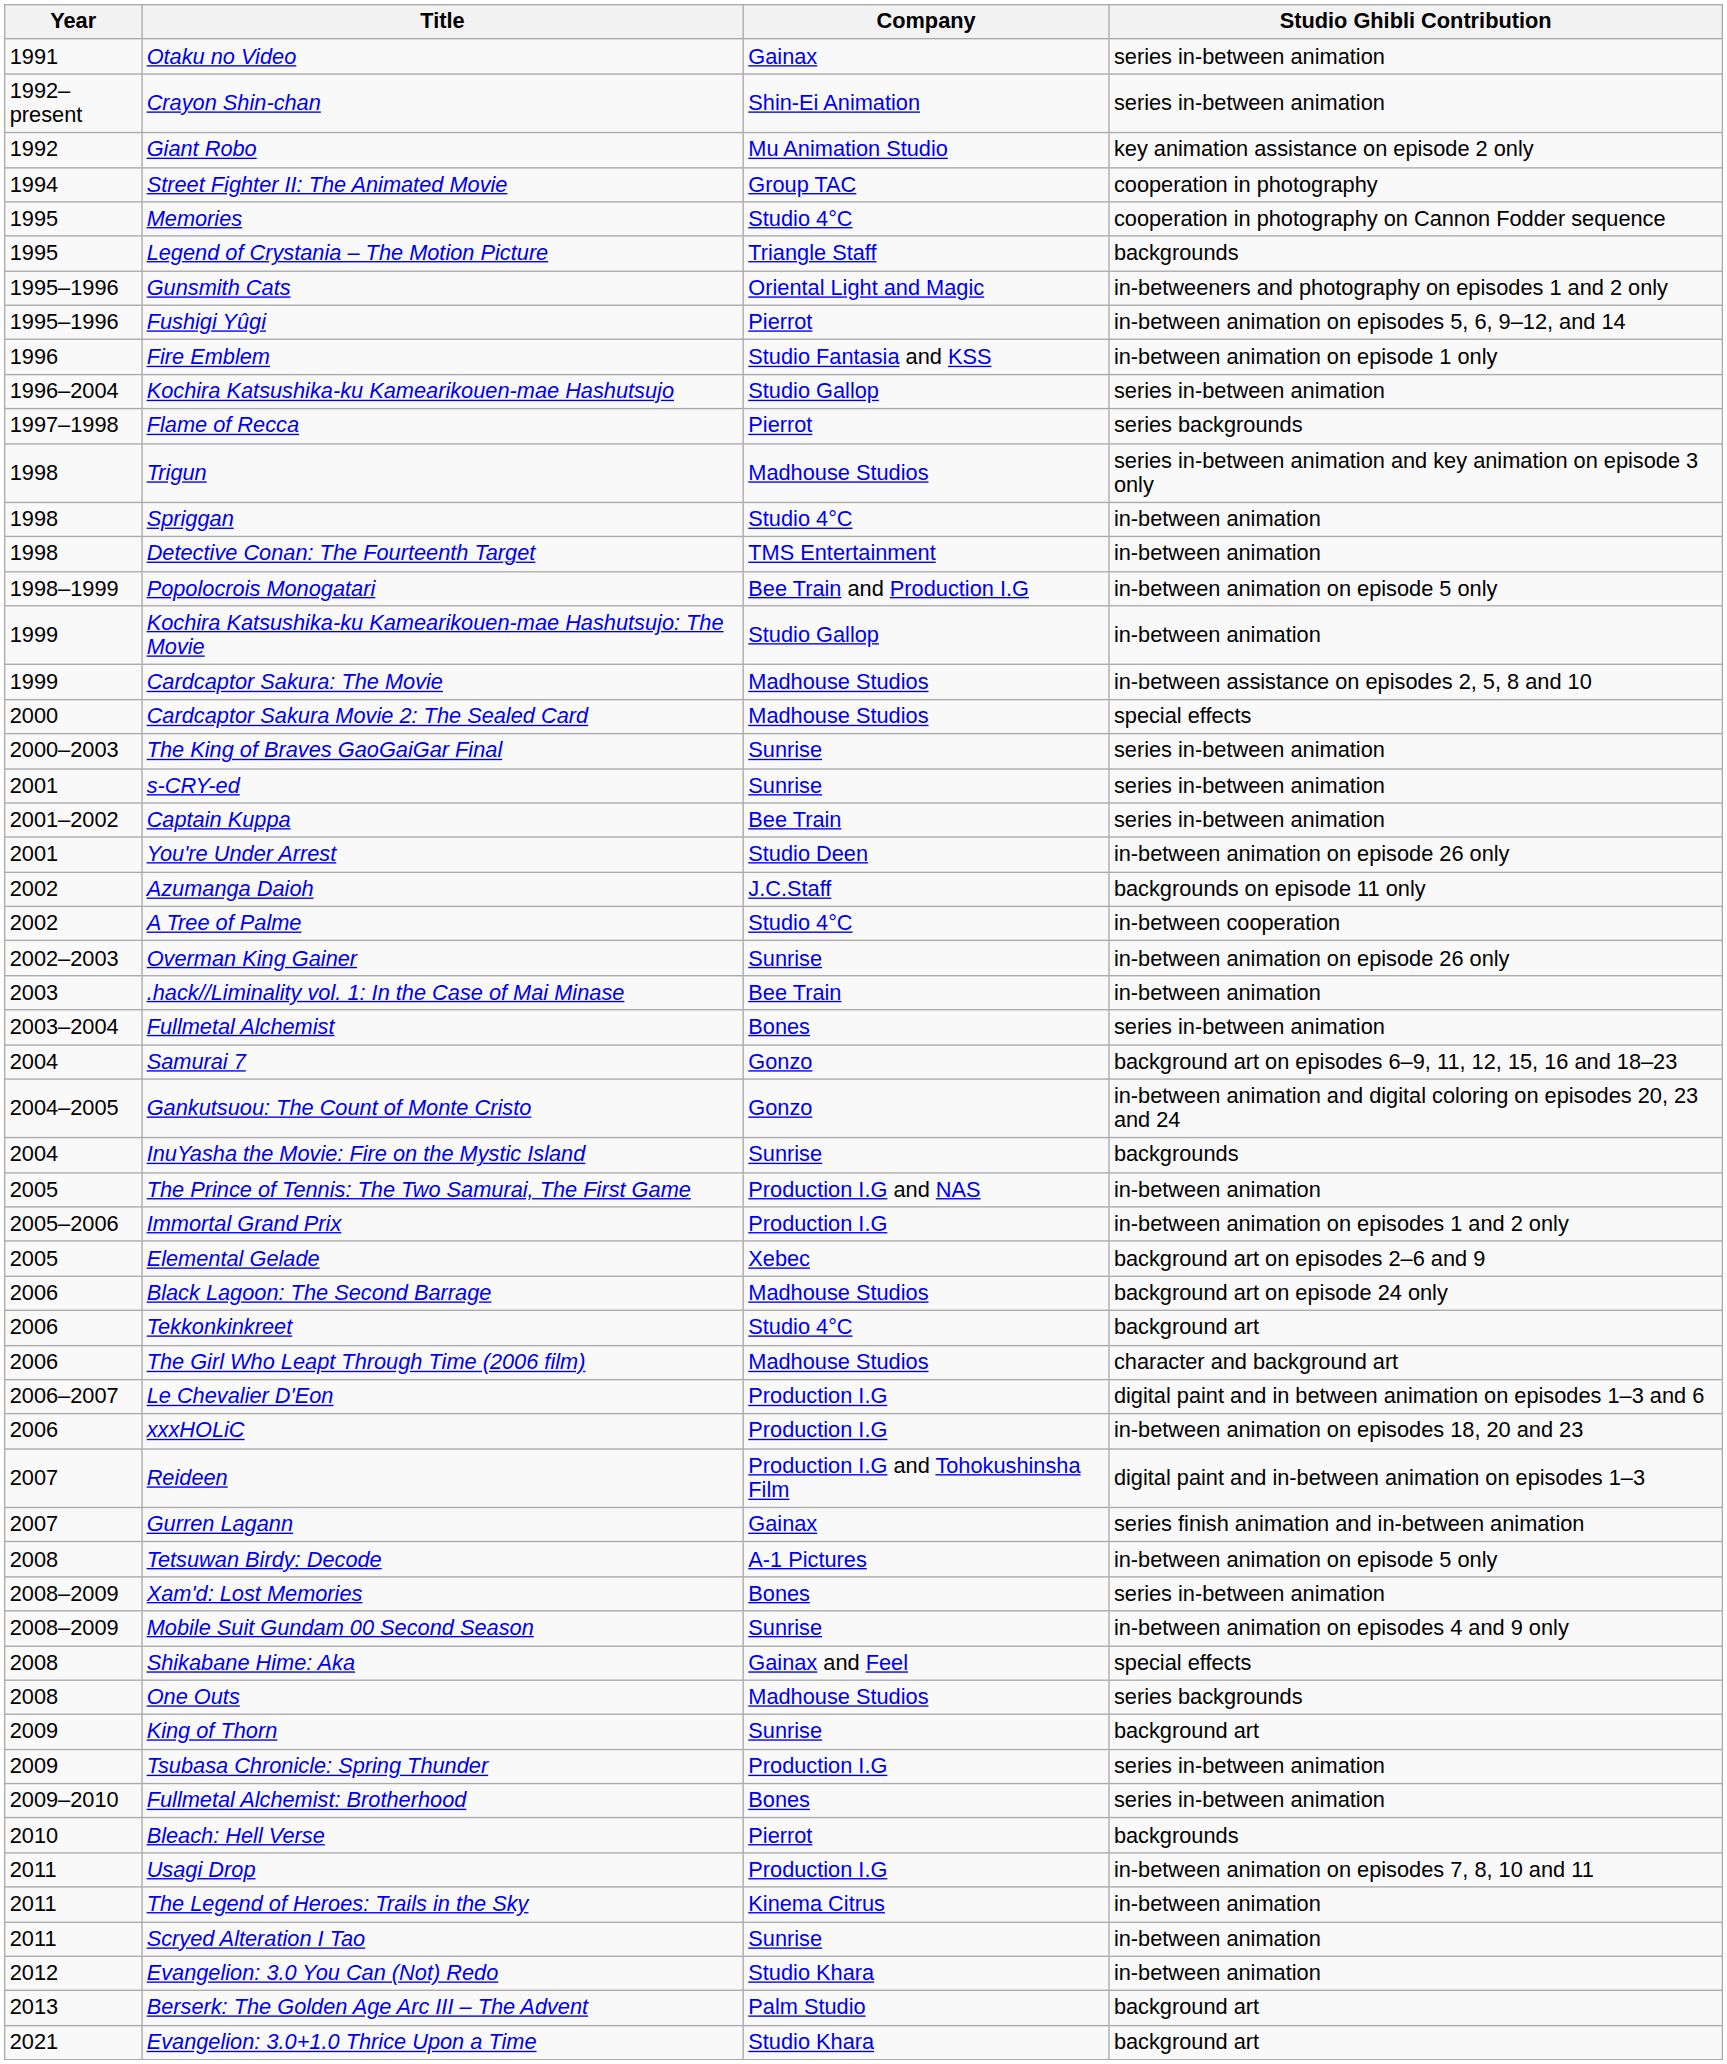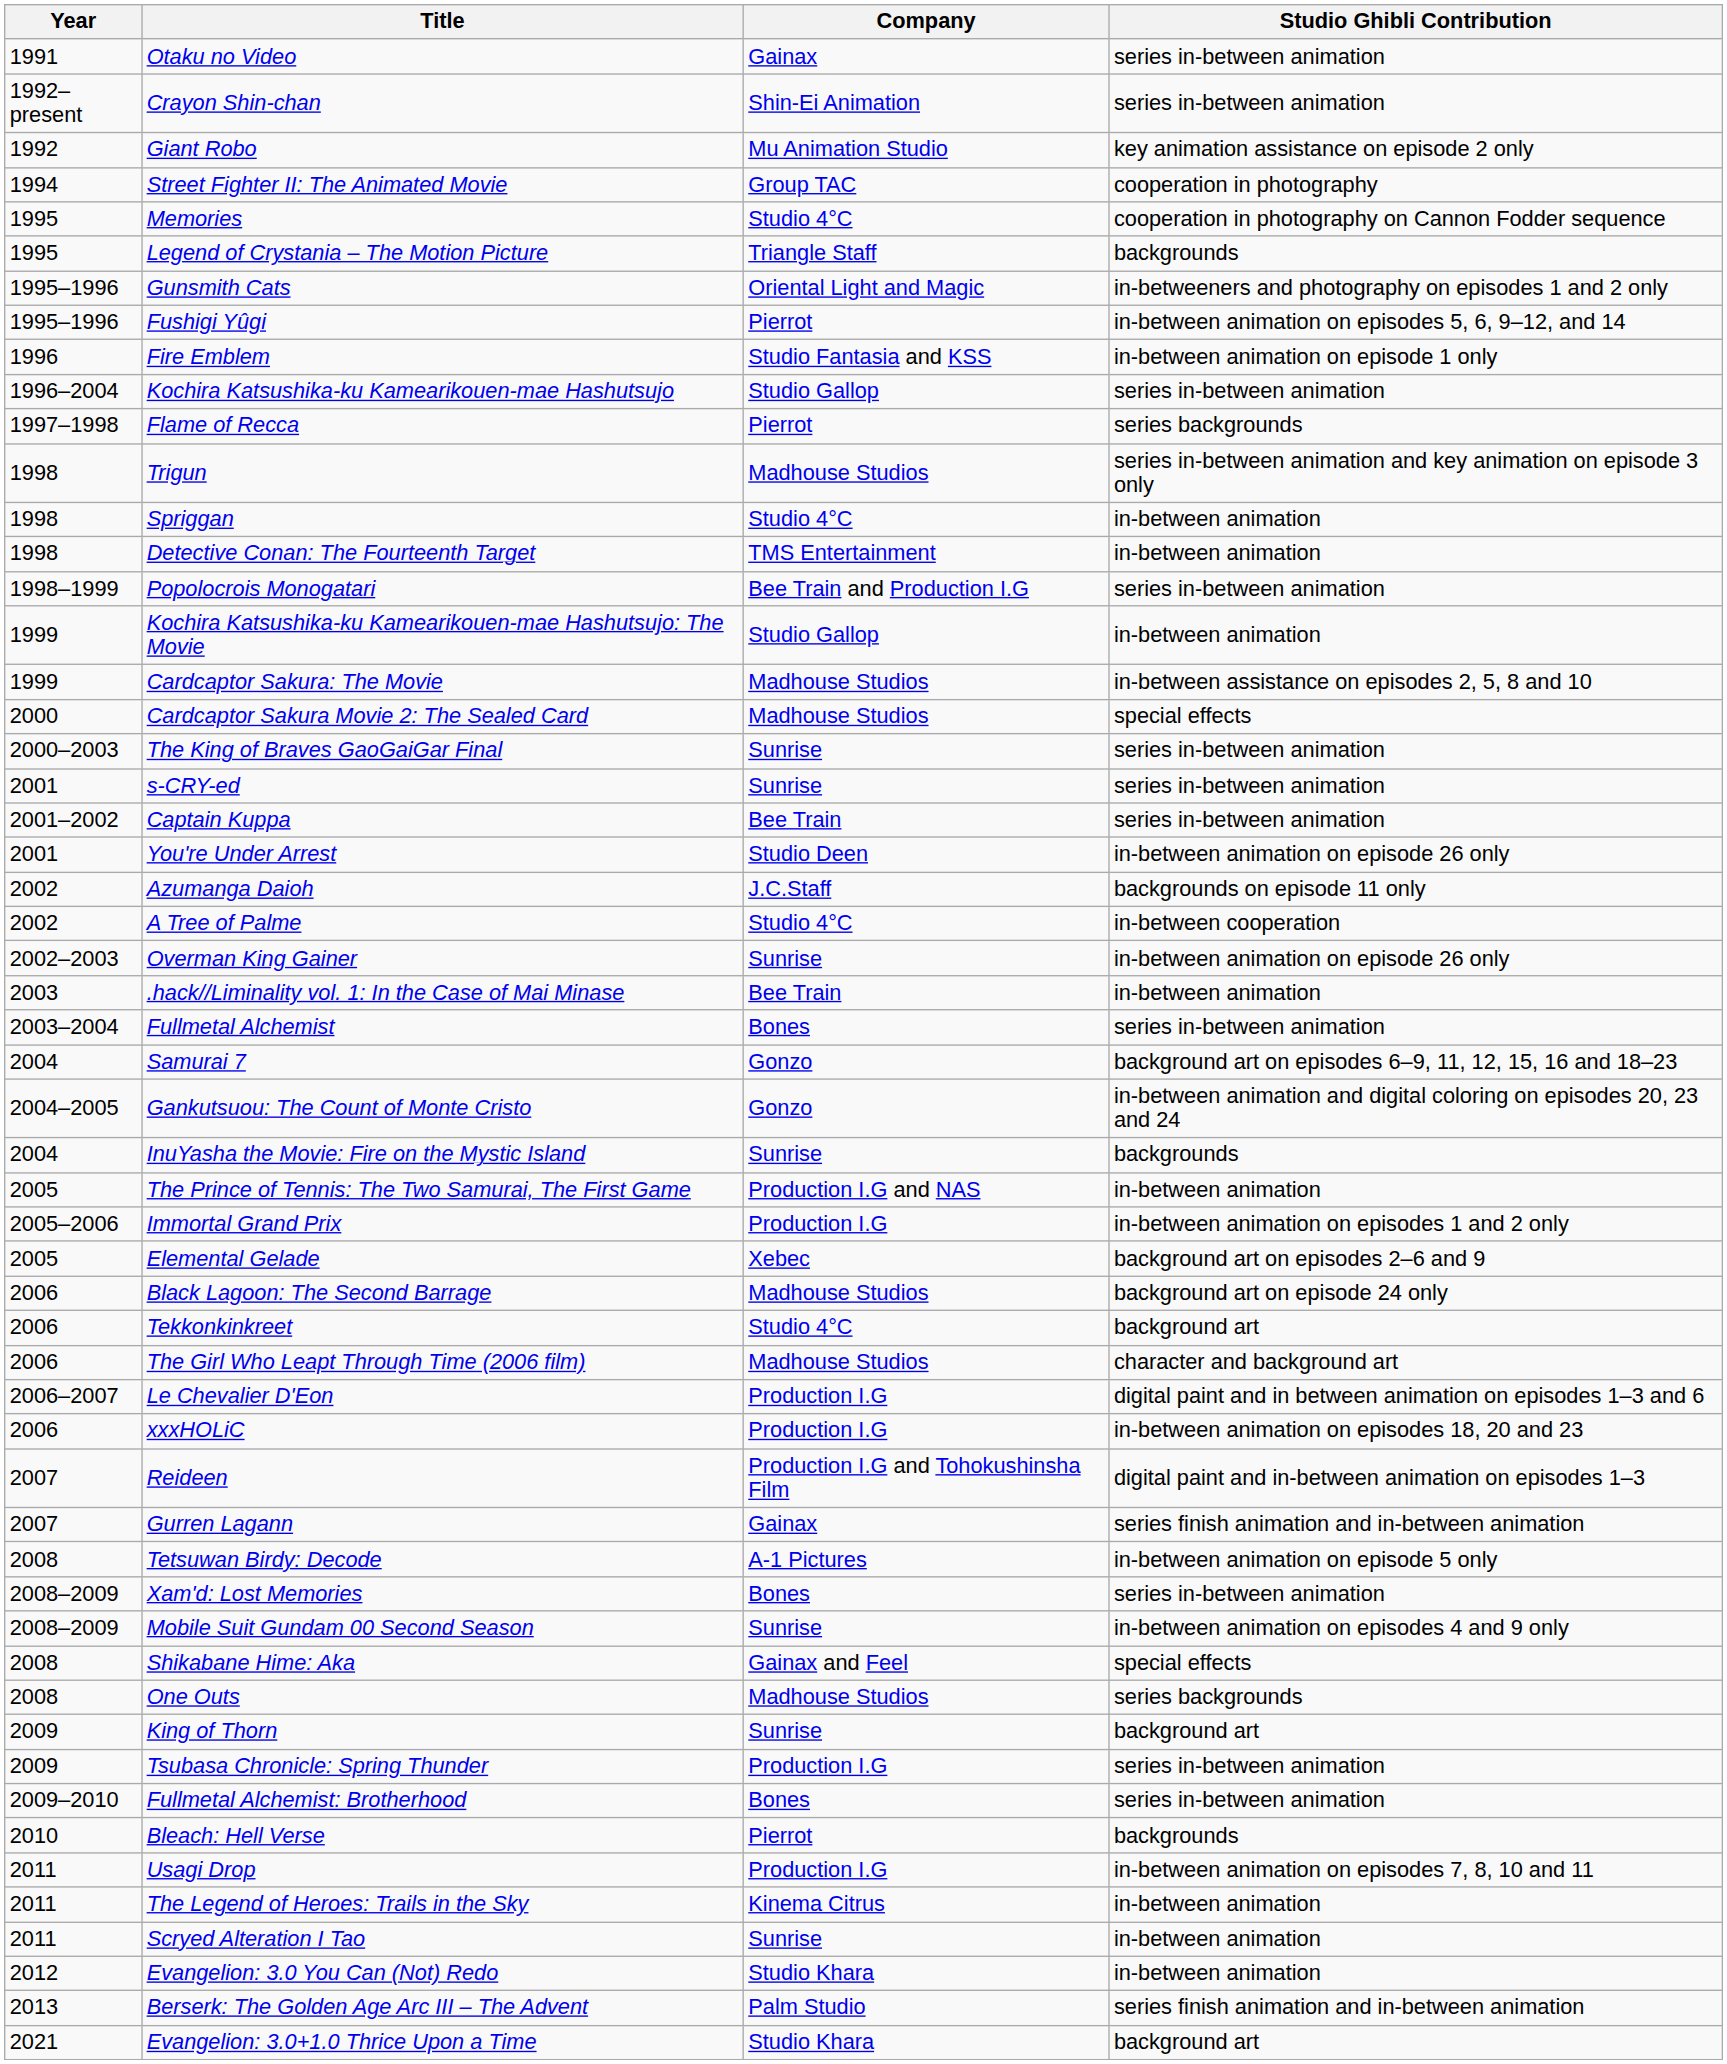 <table class="wikitable sortable" style="width:100%;">
 <tr>
 <th data-sort-type="number">Year</th>
 <th data-sort-type="text">Title</th>
 <th data-sort-type="text">Company</th>
 <th data-sort-type="text">Studio Ghibli Contribution</th>
 </tr>
 <tr>
 <td>1991</td>
 <td><em><a href='#'>Otaku no Video</a></em></td>
 <td><a href='#'>Gainax</a></td>
 <td>series in-between animation</td>
 </tr>
 <tr>
 <td>1992–present</td>
 <td><em><a href='#'>Crayon Shin-chan</a></em></td>
 <td><a href='#'>Shin-Ei Animation</a></td>
 <td>series in-between animation</td>
 </tr>
 <tr>
 <td>1992</td>
 <td><em><a href='#'>Giant Robo</a></em></td>
 <td><a href='#'>Mu Animation Studio</a></td>
 <td>key animation assistance on episode 2 only</td>
 </tr>
 <tr>
 <td>1994</td>
 <td><em><a href='#'>Street Fighter II: The Animated Movie</a></em></td>
 <td><a href='#'>Group TAC</a></td>
 <td>cooperation in photography</td>
 </tr>
 <tr>
 <td>1995</td>
 <td><em><a href='#'>Memories</a></em></td>
 <td><a href='#'>Studio 4°C</a></td>
 <td>cooperation in photography on Cannon Fodder sequence</td>
 </tr>
 <tr>
 <td>1995</td>
 <td><em><a href='#'>Legend of Crystania – The Motion Picture</a></em></td>
 <td><a href='#'>Triangle Staff</a></td>
 <td>backgrounds</td>
 </tr>
 <tr>
 <td>1995–1996</td>
 <td><em><a href='#'>Gunsmith Cats</a></em></td>
 <td><a href='#'>Oriental Light and Magic</a></td>
 <td>in-betweeners and photography on episodes 1 and 2 only</td>
 </tr>
 <tr>
 <td>1995–1996</td>
 <td><em><a href='#'>Fushigi Yûgi</a></em></td>
 <td data-sort-value="Pierrot"><a href='#'>Pierrot</a></td>
 <td>in-between animation on episodes 5, 6, 9–12, and 14</td>
 </tr>
 <tr>
 <td>1996</td>
 <td><em><a href='#'>Fire Emblem</a></em></td>
 <td><a href='#'>Studio Fantasia</a> and <a href='#'>KSS</a></td>
 <td>in-between animation on episode 1 only</td>
 </tr>
 <tr>
 <td>1996–2004</td>
 <td><em><a href='#'>Kochira Katsushika-ku Kamearikouen-mae Hashutsujo</a></em></td>
 <td data-sort-value="Gallop"><a href='#'>Studio Gallop</a></td>
 <td>series in-between animation</td>
 </tr>
 <tr>
 <td>1997–1998</td>
 <td><em><a href='#'>Flame of Recca</a></em></td>
 <td data-sort-value="Pierrot"><a href='#'>Pierrot</a></td>
 <td>series backgrounds</td>
 </tr>
 <tr>
 <td>1998</td>
 <td><em><a href='#'>Trigun</a></em></td>
 <td><a href='#'>Madhouse Studios</a></td>
 <td>series in-between animation and key animation on episode 3 only</td>
 </tr>
 <tr>
 <td>1998</td>
 <td><em><a href='#'>Spriggan</a></em></td>
 <td><a href='#'>Studio 4°C</a></td>
 <td>in-between animation</td>
 </tr>
 <tr>
 <td>1998</td>
 <td><em><a href='#'>Detective Conan: The Fourteenth Target</a></em></td>
 <td><a href='#'>TMS Entertainment</a></td>
 <td>in-between animation</td>
 </tr>
 <tr>
 <td>1998–1999</td>
 <td><em><a href='#'>Popolocrois Monogatari</a></em></td>
 <td><a href='#'>Bee Train</a> and <a href='#'>Production I.G</a></td>
-<td>in-between animation on episode 5 only</td>
+<td>series in-between animation</td>
 </tr>
 <tr>
 <td>1999</td>
 <td><em><a href='#'>Kochira Katsushika-ku Kamearikouen-mae Hashutsujo: The Movie</a></em></td>
 <td data-sort-value="Gallop"><a href='#'>Studio Gallop</a></td>
 <td>in-between animation</td>
 </tr>
 <tr>
 <td>1999</td>
 <td><em><a href='#'>Cardcaptor Sakura: The Movie</a></em></td>
 <td><a href='#'>Madhouse Studios</a></td>
 <td>in-between assistance on episodes 2, 5, 8 and 10</td>
 </tr>
 <tr>
 <td>2000</td>
 <td><em><a href='#'>Cardcaptor Sakura Movie 2: The Sealed Card</a></em></td>
 <td><a href='#'>Madhouse Studios</a></td>
 <td>special effects</td>
 </tr>
 <tr>
 <td>2000–2003</td>
 <td><em><a href='#'>The King of Braves GaoGaiGar Final</a></em></td>
 <td><a href='#'>Sunrise</a></td>
 <td>series in-between animation</td>
 </tr>
 <tr>
 <td>2001</td>
 <td><em><a href='#'>s-CRY-ed</a></em></td>
 <td><a href='#'>Sunrise</a></td>
 <td>series in-between animation</td>
 </tr>
 <tr>
 <td>2001–2002</td>
 <td><em><a href='#'>Captain Kuppa</a></em></td>
 <td><a href='#'>Bee Train</a></td>
 <td>series in-between animation</td>
 </tr>
 <tr>
 <td>2001</td>
 <td><em><a href='#'>You're Under Arrest</a></em></td>
 <td><a href='#'>Studio Deen</a></td>
 <td>in-between animation on episode 26 only</td>
 </tr>
 <tr>
 <td>2002</td>
 <td><em><a href='#'>Azumanga Daioh</a></em></td>
 <td><a href='#'>J.C.Staff</a></td>
 <td>backgrounds on episode 11 only</td>
 </tr>
 <tr>
 <td>2002</td>
 <td><em><a href='#'>A Tree of Palme</a></em></td>
 <td><a href='#'>Studio 4°C</a></td>
 <td>in-between cooperation</td>
 </tr>
 <tr>
 <td>2002–2003</td>
 <td><em><a href='#'>Overman King Gainer</a></em></td>
 <td><a href='#'>Sunrise</a></td>
 <td>in-between animation on episode 26 only</td>
 </tr>
 <tr>
 <td>2003</td>
 <td><em><a href='#'>.hack//Liminality vol. 1: In the Case of Mai Minase</a></em></td>
 <td><a href='#'>Bee Train</a></td>
 <td>in-between animation</td>
 </tr>
 <tr>
 <td>2003–2004</td>
 <td><em><a href='#'>Fullmetal Alchemist</a></em></td>
 <td><a href='#'>Bones</a></td>
 <td>series in-between animation</td>
 </tr>
 <tr>
 <td>2004</td>
 <td><em><a href='#'>Samurai 7</a></em></td>
 <td><a href='#'>Gonzo</a></td>
 <td>background art on episodes 6–9, 11, 12, 15, 16 and 18–23</td>
 </tr>
 <tr>
 <td>2004–2005</td>
 <td><em><a href='#'>Gankutsuou: The Count of Monte Cristo</a></em></td>
 <td><a href='#'>Gonzo</a></td>
 <td>in-between animation and digital coloring on episodes 20, 23 and 24</td>
 </tr>
 <tr>
 <td>2004</td>
 <td><em><a href='#'>InuYasha the Movie: Fire on the Mystic Island</a></em></td>
 <td><a href='#'>Sunrise</a></td>
 <td>backgrounds</td>
 </tr>
 <tr>
 <td>2005</td>
 <td><em><a href='#'>The Prince of Tennis: The Two Samurai, The First Game</a></em></td>
 <td><a href='#'>Production I.G</a> and <a href='#'>NAS</a></td>
 <td>in-between animation</td>
 </tr>
 <tr>
 <td>2005–2006</td>
 <td><em><a href='#'>Immortal Grand Prix</a></em></td>
 <td><a href='#'>Production I.G</a></td>
 <td>in-between animation on episodes 1 and 2 only</td>
 </tr>
 <tr>
 <td>2005</td>
 <td><em><a href='#'>Elemental Gelade</a></em></td>
 <td><a href='#'>Xebec</a></td>
 <td>background art on episodes 2–6 and 9</td>
 </tr>
 <tr>
 <td>2006</td>
 <td><em><a href='#'>Black Lagoon: The Second Barrage</a></em></td>
 <td><a href='#'>Madhouse Studios</a></td>
 <td>background art on episode 24 only</td>
 </tr>
 <tr>
 <td>2006</td>
 <td><em><a href='#'>Tekkonkinkreet</a></em></td>
 <td><a href='#'>Studio 4°C</a></td>
 <td>background art</td>
 </tr>
 <tr>
 <td>2006</td>
 <td><em><a href='#'>The Girl Who Leapt Through Time (2006 film)</a></em></td>
 <td><a href='#'>Madhouse Studios</a></td>
 <td>character and background art</td>
 </tr>
 <tr>
 <td>2006–2007</td>
 <td><em><a href='#'>Le Chevalier D'Eon</a></em></td>
 <td><a href='#'>Production I.G</a></td>
 <td>digital paint and in between animation on episodes 1–3 and 6</td>
 </tr>
 <tr>
 <td>2006</td>
 <td><em><a href='#'>xxxHOLiC</a></em></td>
 <td><a href='#'>Production I.G</a></td>
 <td>in-between animation on episodes 18, 20 and 23</td>
 </tr>
 <tr>
 <td>2007</td>
 <td><em><a href='#'>Reideen</a></em></td>
 <td><a href='#'>Production I.G</a> and <a href='#'>Tohokushinsha Film</a></td>
 <td>digital paint and in-between animation on episodes 1–3</td>
 </tr>
 <tr>
 <td>2007</td>
 <td><em><a href='#'>Gurren Lagann</a></em></td>
 <td><a href='#'>Gainax</a></td>
 <td>series finish animation and in-between animation</td>
 </tr>
 <tr>
 <td>2008</td>
 <td><em><a href='#'>Tetsuwan Birdy: Decode</a></em></td>
 <td><a href='#'>A-1 Pictures</a></td>
 <td>in-between animation on episode 5 only</td>
 </tr>
 <tr>
 <td>2008–2009</td>
 <td><em><a href='#'>Xam'd: Lost Memories</a></em></td>
 <td><a href='#'>Bones</a></td>
 <td>series in-between animation</td>
 </tr>
 <tr>
 <td>2008–2009</td>
 <td><em><a href='#'>Mobile Suit Gundam 00 Second Season</a></em></td>
 <td><a href='#'>Sunrise</a></td>
 <td>in-between animation on episodes 4 and 9 only</td>
 </tr>
 <tr>
 <td>2008</td>
 <td><em><a href='#'>Shikabane Hime: Aka</a></em></td>
 <td><a href='#'>Gainax</a> and <a href='#'>Feel</a></td>
 <td>special effects</td>
 </tr>
 <tr>
 <td>2008</td>
 <td><em><a href='#'>One Outs</a></em></td>
 <td><a href='#'>Madhouse Studios</a></td>
 <td>series backgrounds</td>
 </tr>
 <tr>
 <td>2009</td>
 <td><em><a href='#'>King of Thorn</a></em></td>
 <td><a href='#'>Sunrise</a></td>
 <td>background art</td>
 </tr>
 <tr>
 <td>2009</td>
 <td><em><a href='#'>Tsubasa Chronicle: Spring Thunder</a></em></td>
 <td><a href='#'>Production I.G</a></td>
 <td>series in-between animation</td>
 </tr>
 <tr>
 <td>2009–2010</td>
 <td><em><a href='#'>Fullmetal Alchemist: Brotherhood</a></em></td>
 <td><a href='#'>Bones</a></td>
 <td>series in-between animation</td>
 </tr>
 <tr>
 <td>2010</td>
 <td><em><a href='#'>Bleach: Hell Verse</a></em></td>
 <td data-sort-value="Pierrot"><a href='#'>Pierrot</a></td>
 <td>backgrounds</td>
 </tr>
 <tr>
 <td>2011</td>
 <td><em><a href='#'>Usagi Drop</a></em></td>
 <td><a href='#'>Production I.G</a></td>
 <td>in-between animation on episodes 7, 8, 10 and 11</td>
 </tr>
 <tr>
 <td>2011</td>
 <td><em><a href='#'>The Legend of Heroes: Trails in the Sky</a></em></td>
 <td><a href='#'>Kinema Citrus</a></td>
 <td>in-between animation</td>
 </tr>
 <tr>
 <td>2011</td>
 <td><em><a href='#'>Scryed Alteration I Tao</a></em></td>
 <td><a href='#'>Sunrise</a></td>
 <td>in-between animation</td>
 </tr>
 <tr>
 <td>2012</td>
 <td><em><a href='#'>Evangelion: 3.0 You Can (Not) Redo</a></em></td>
 <td data-sort-value="Khara"><a href='#'>Studio Khara</a></td>
 <td>in-between animation</td>
 </tr>
 <tr>
 <td>2013</td>
 <td><em><a href='#'>Berserk: The Golden Age Arc III – The Advent</a></em></td>
 <td data-sort-value="Palm"><a href='#'>Palm Studio</a></td>
-<td>background art</td>
+<td>series finish animation and in-between animation</td>
 </tr>
 <tr>
 <td>2021</td>
 <td><em><a href='#'>Evangelion: 3.0+1.0 Thrice Upon a Time</a></em></td>
 <td><a href='#'>Studio Khara</a></td>
 <td>background art</td>
 </tr>
 </table>
